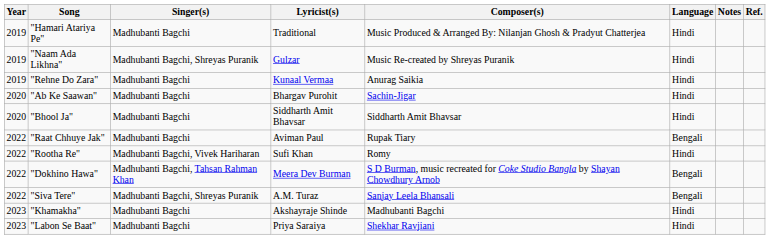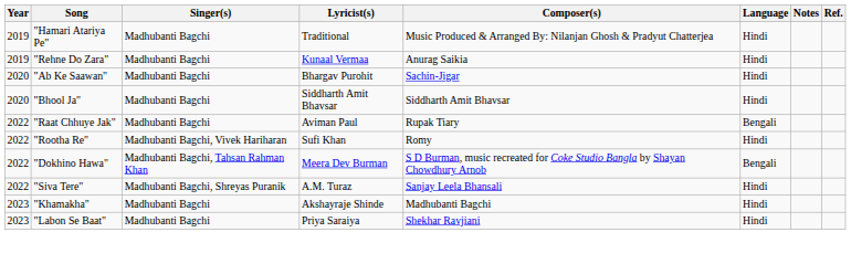 <table class="wikitable sortable">
 <tr>
 <th>Year</th>
 <th>Song</th>
 <th>Singer(s)</th>
 <th>Lyricist(s)</th>
 <th>Composer(s)</th>
 <th>Language</th>
 <th>Notes</th>
 <th>Ref.</th>
 </tr>
 <tr>
 <td>2019</td>
 <td>"Hamari Atariya Pe"</td>
 <td>Madhubanti Bagchi</td>
 <td>Traditional</td>
 <td>Music Produced & Arranged By: Nilanjan Ghosh & Pradyut Chatterjea</td>
-<td>Hindi</td>
-<td></td>
-<td></td>
-</tr>
-<tr>
-<td>2019</td>
-<td>"Naam Ada Likhna"</td>
-<td>Madhubanti Bagchi, Shreyas Puranik</td>
-<td><a href='#'>Gulzar</a></td>
-<td>Music Re-created by Shreyas Puranik</td>
 <td>Hindi</td>
 <td></td>
 <td></td>
 </tr>
 <tr>
 <td>2019</td>
 <td>"Rehne Do Zara"</td>
 <td>Madhubanti Bagchi</td>
 <td><a href='#'>Kunaal Vermaa</a></td>
 <td>Anurag Saikia</td>
 <td>Hindi</td>
 <td></td>
 <td></td>
 </tr>
 <tr>
 <td>2020</td>
 <td>"Ab Ke Saawan"</td>
 <td>Madhubanti Bagchi</td>
 <td>Bhargav Purohit</td>
 <td><a href='#'>Sachin-Jigar</a></td>
 <td>Hindi</td>
 <td></td>
 <td></td>
 </tr>
 <tr>
 <td>2020</td>
 <td>"Bhool Ja"</td>
 <td>Madhubanti Bagchi</td>
 <td>Siddharth Amit Bhavsar</td>
 <td>Siddharth Amit Bhavsar</td>
 <td>Hindi</td>
 <td></td>
 <td></td>
 </tr>
 <tr>
 <td>2022</td>
 <td>"Raat Chhuye Jak"</td>
 <td>Madhubanti Bagchi</td>
 <td>Aviman Paul</td>
 <td>Rupak Tiary</td>
 <td>Bengali</td>
 <td></td>
 <td></td>
 </tr>
 <tr>
 <td>2022</td>
 <td>"Rootha Re"</td>
 <td>Madhubanti Bagchi, Vivek Hariharan</td>
 <td>Sufi Khan</td>
 <td>Romy</td>
 <td>Hindi</td>
 <td></td>
 <td></td>
 </tr>
 <tr>
 <td>2022</td>
 <td>"Dokhino Hawa"</td>
 <td>Madhubanti Bagchi, <a href='#'>Tahsan Rahman Khan</a></td>
 <td><a href='#'>Meera Dev Burman</a></td>
 <td><a href='#'>S D Burman</a>, music recreated for <a href='#'><em>Coke Studio Bangla</em></a> by <a href='#'>Shayan Chowdhury Arnob</a></td>
 <td>Bengali</td>
 <td></td>
 <td></td>
 </tr>
 <tr>
 <td>2022</td>
 <td>"Siva Tere"</td>
 <td>Madhubanti Bagchi, Shreyas Puranik</td>
 <td>A.M. Turaz</td>
 <td><a href='#'>Sanjay Leela Bhansali</a></td>
-<td>Bengali</td>
+<td>Hindi</td>
 <td></td>
 <td></td>
 </tr>
 <tr>
 <td>2023</td>
 <td>"Khamakha"</td>
 <td>Madhubanti Bagchi</td>
 <td>Akshayraje Shinde</td>
 <td>Madhubanti Bagchi</td>
 <td>Hindi</td>
 <td></td>
 <td></td>
 </tr>
 <tr>
 <td>2023</td>
 <td>"Labon Se Baat"</td>
 <td>Madhubanti Bagchi</td>
 <td>Priya Saraiya</td>
 <td><a href='#'>Shekhar Ravjiani</a></td>
 <td>Hindi</td>
 <td></td>
 <td></td>
 </tr>
 </table>
